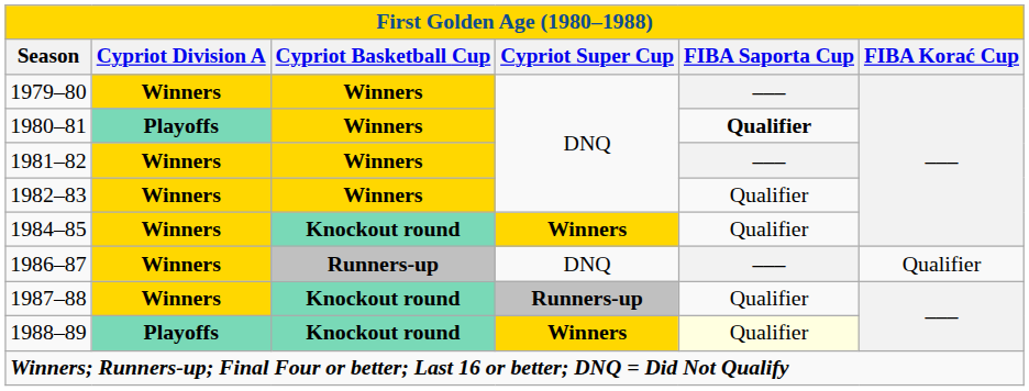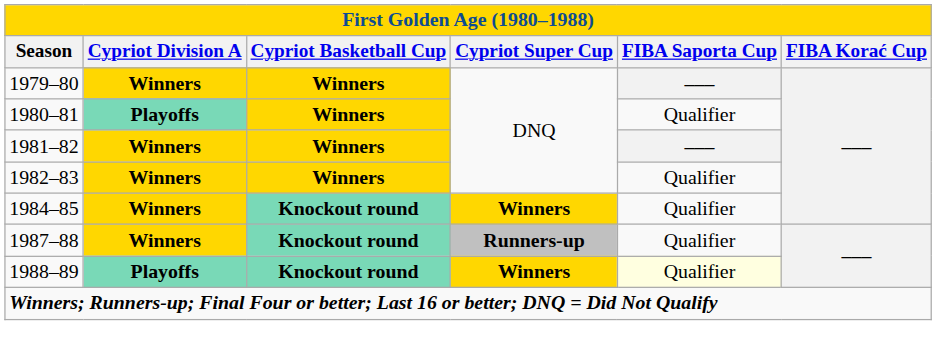 <table class="wikitable" style="margin:auto; text-align: center; border: 1px solid #BBB;">
 <tr>
 <th colspan="6" style="color:#0E4C92; background:gold;">First Golden Age (1980–1988)</th>
 </tr>
 <tr style="font-size: 97%;">
 <th>Season</th>
 <th><a href='#'>Cypriot Division A</a></th>
 <th><a href='#'>Cypriot Basketball <strong>Cup</strong></a></th>
 <th><a href='#'>Cypriot <strong>Super Cup</strong></a></th>
 <th><a href='#'>FIBA Saporta Cup</a></th>
 <th><a href='#'>FIBA Korać Cup</a></th>
 </tr>
 <tr>
 <td>1979–80</td>
 <th style="background:gold;">Winners</th>
 <th style="background:gold;">Winners</th>
 <td rowspan="4">DNQ</td>
 <th>–––</th>
 <th rowspan="5">–––</th>
 </tr>
 <tr>
 <td>1980–81</td>
 <th style="background:#79D9B7;">Playoffs</th>
 <th style="background:gold;">Winners</th>
-<td><strong>Qualifier</strong></td>
+<td>Qualifier</td>
 </tr>
 <tr>
 <td>1981–82</td>
 <th style="background:gold;">Winners</th>
 <th style="background:gold;">Winners</th>
 <th>–––</th>
 </tr>
 <tr>
 <td>1982–83</td>
 <th style="background:gold;">Winners</th>
 <th style="background:gold;">Winners</th>
 <td>Qualifier</td>
 </tr>
 <tr>
 <td>1984–85</td>
 <th style="background:gold;">Winners</th>
 <th style="background:#79D9B7;">Knockout round</th>
 <th style="background:gold;">Winners</th>
 <td>Qualifier</td>
 </tr>
 <tr>
-<td>1986–87</td>
-<th style="background:gold;">Winners</th>
-<th style="background:silver;">Runners-up</th>
-<td>DNQ</td>
-<th>–––</th>
-<td>Qualifier</td>
-</tr>
-<tr>
 <td>1987–88</td>
 <th style="background:gold;">Winners</th>
 <th style="background:#79D9B7;">Knockout round</th>
 <th style="background:silver;">Runners-up</th>
 <td>Qualifier</td>
 <th rowspan="2">–––</th>
 </tr>
 <tr>
 <td>1988–89</td>
 <th style="background:#79D9B7;">Playoffs</th>
 <th style="background:#79D9B7;">Knockout round</th>
 <th style="background:gold;">Winners</th>
 <td style="background: lightyellow;">Qualifier</td>
 </tr>
 <tr>
 <td style="text-align:left;" colspan="6"><strong><em><strong> Winners</strong>; <strong> Runners-up</strong>; <strong> Final Four or better; </strong><strong> Last 16 or better; </strong>DNQ =<strong> Did Not Qualify<em></td>
 </tr>
 </table>
